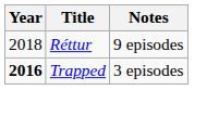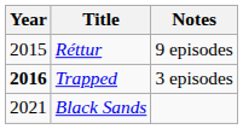 <table class="wikitable sortable">
 <tr>
 <th>Year</th>
 <th>Title</th>
 <th class="unsortable">Notes</th>
 </tr>
 <tr>
-<td>2018</td>
+<td>2015</td>
 <td><em><a href='#'>Réttur</a></em></td>
 <td>9 episodes</td>
 </tr>
 <tr>
 <td><strong>2016</strong></td>
 <td><em><a href='#'>Trapped</a></em></td>
 <td>3 episodes</td>
 </tr>
+<tr>
+<td>2021</td>
+<td><em><a href='#'>Black Sands</a></em></td>
+<td></td>
+</tr>
 </table>
